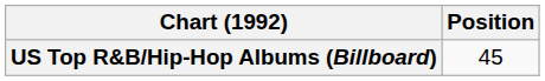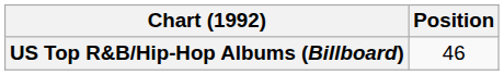 <table class="wikitable plainrowheaders" style="text-align:center">
 <tr>
 <th scope="col">Chart (1992)</th>
 <th scope="col">Position</th>
 </tr>
 <tr>
 <th scope="row">US Top R&B/Hip-Hop Albums (<em>Billboard</em>)</th>
-<td>45</td>
+<td>46</td>
 </tr>
 </table>
